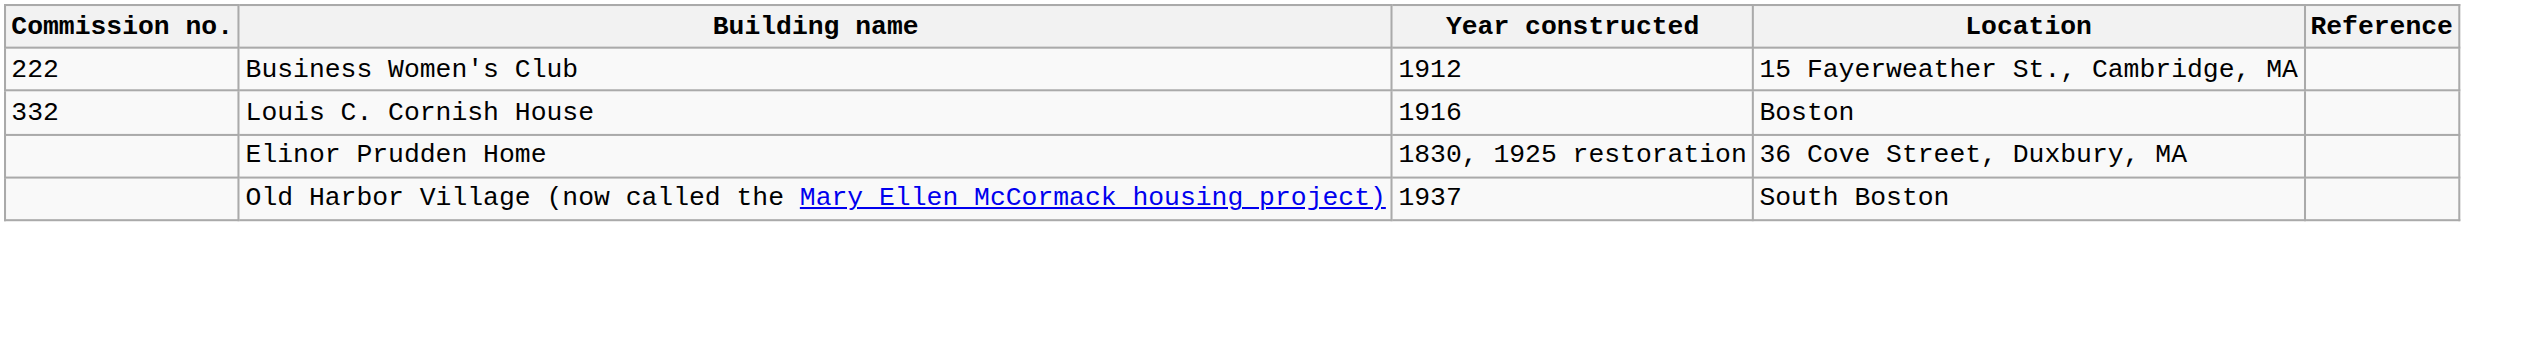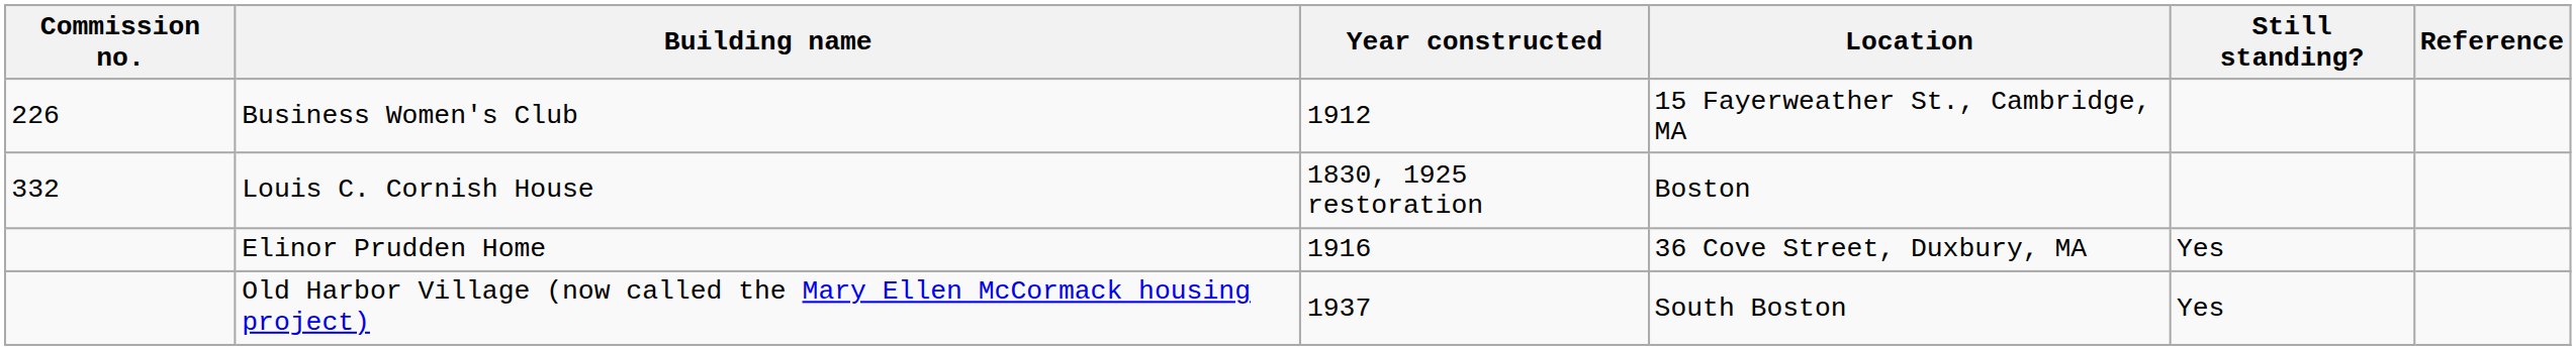 <table class="wikitable">
 <tr>
 <th>Commission no.</th>
 <th>Building name</th>
 <th>Year constructed</th>
 <th>Location</th>
+<th>Still standing?</th>
 <th>Reference</th>
 </tr>
 <tr>
-<td>222</td>
+<td>226</td>
 <td>Business Women's Club</td>
 <td>1912</td>
 <td>15 Fayerweather St., Cambridge, MA</td>
+<td></td>
 <td></td>
 </tr>
 <tr>
 <td>332</td>
 <td>Louis C. Cornish House</td>
-<td>1916</td>
+<td>1830, 1925 restoration</td>
 <td>Boston</td>
+<td></td>
 <td></td>
 </tr>
 <tr>
 <td></td>
 <td>Elinor Prudden Home</td>
-<td>1830, 1925 restoration</td>
+<td>1916</td>
 <td>36 Cove Street, Duxbury, MA</td>
+<td>Yes</td>
 <td></td>
 </tr>
 <tr>
 <td></td>
 <td>Old Harbor Village (now called the <a href='#'>Mary Ellen McCormack housing project)</a></td>
 <td>1937</td>
 <td>South Boston</td>
+<td>Yes</td>
 <td></td>
 </tr>
 </table>
